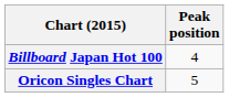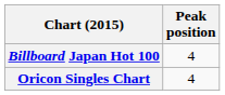 <table class="wikitable plainrowheaders sortable" style="text-align:center;" border="1">
 <tr>
 <th scope="col">Chart (2015)</th>
 <th scope="col">Peak<br>position</th>
 </tr>
 <tr>
 <th scope="row"><em><a href='#'>Billboard</a></em> <a href='#'>Japan Hot 100</a></th>
 <td>4</td>
 </tr>
 <tr>
 <th scope="row"><a href='#'>Oricon Singles Chart</a></th>
-<td>5</td>
+<td>4</td>
 </tr>
 </table>
